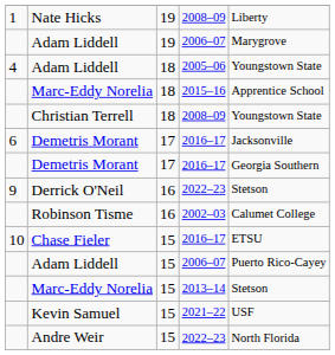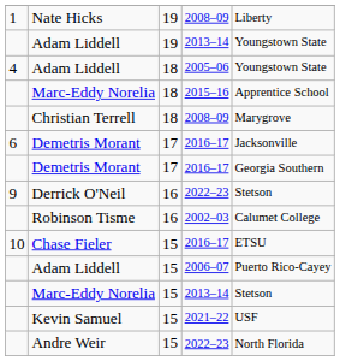 <table class="wikitable">
 <tr>
 </tr>
 <tr>
 <td>1</td>
 <td>Nate Hicks</td>
 <td>19</td>
 <td style="font-size:80%;"><a href='#'>2008–09</a></td>
 <td style="font-size:80%;">Liberty</td>
 </tr>
 <tr>
 <td></td>
 <td>Adam Liddell</td>
 <td>19</td>
-<td style="font-size:80%;"><a href='#'>2006–07</a></td>
-<td style="font-size:80%;">Marygrove</td>
+<td style="font-size:80%;"><a href='#'>2013–14</a></td>
+<td style="font-size:80%;">Youngstown State</td>
 </tr>
 <tr>
 <td>4</td>
 <td>Adam Liddell</td>
 <td>18</td>
 <td style="font-size:80%;"><a href='#'>2005–06</a></td>
 <td style="font-size:80%;">Youngstown State</td>
 </tr>
 <tr>
 <td></td>
 <td><a href='#'>Marc-Eddy Norelia</a></td>
 <td>18</td>
 <td style="font-size:80%;"><a href='#'>2015–16</a></td>
 <td style="font-size:80%;">Apprentice School</td>
 </tr>
 <tr>
 <td></td>
 <td>Christian Terrell</td>
 <td>18</td>
 <td style="font-size:80%;"><a href='#'>2008–09</a></td>
-<td style="font-size:80%;">Youngstown State</td>
+<td style="font-size:80%;">Marygrove</td>
 </tr>
 <tr>
 <td>6</td>
 <td><a href='#'>Demetris Morant</a></td>
 <td>17</td>
 <td style="font-size:80%;"><a href='#'>2016–17</a></td>
 <td style="font-size:80%;">Jacksonville</td>
 </tr>
 <tr>
 <td></td>
 <td><a href='#'>Demetris Morant</a></td>
 <td>17</td>
 <td style="font-size:80%;"><a href='#'>2016–17</a></td>
 <td style="font-size:80%;">Georgia Southern</td>
 </tr>
 <tr>
 <td>9</td>
 <td>Derrick O'Neil</td>
 <td>16</td>
 <td style="font-size:80%;"><a href='#'>2022–23</a></td>
 <td style="font-size:80%;">Stetson</td>
 </tr>
 <tr>
 <td></td>
 <td>Robinson Tisme</td>
 <td>16</td>
 <td style="font-size:80%;"><a href='#'>2002–03</a></td>
 <td style="font-size:80%;">Calumet College</td>
 </tr>
 <tr>
 <td>10</td>
 <td><a href='#'>Chase Fieler</a></td>
 <td>15</td>
 <td style="font-size:80%;"><a href='#'>2016–17</a></td>
 <td style="font-size:80%;">ETSU</td>
 </tr>
 <tr>
 <td></td>
 <td>Adam Liddell</td>
 <td>15</td>
 <td style="font-size:80%;"><a href='#'>2006–07</a></td>
 <td style="font-size:80%;">Puerto Rico-Cayey</td>
 </tr>
 <tr>
 <td></td>
 <td><a href='#'>Marc-Eddy Norelia</a></td>
 <td>15</td>
 <td style="font-size:80%;"><a href='#'>2013–14</a></td>
 <td style="font-size:80%;">Stetson</td>
 </tr>
 <tr>
 <td></td>
 <td>Kevin Samuel</td>
 <td>15</td>
 <td style="font-size:80%;"><a href='#'>2021–22</a></td>
 <td style="font-size:80%;">USF</td>
 </tr>
 <tr>
 <td></td>
 <td>Andre Weir</td>
 <td>15</td>
 <td style="font-size:80%;"><a href='#'>2022–23</a></td>
 <td style="font-size:80%;">North Florida</td>
 </tr>
 </table>
